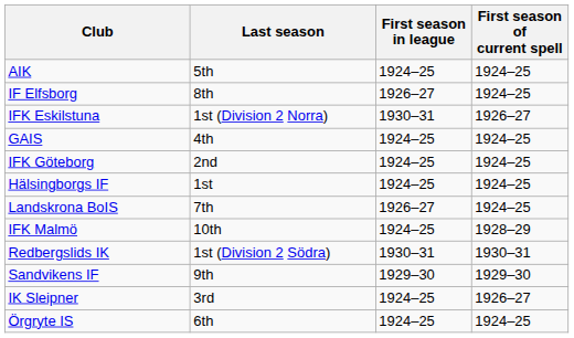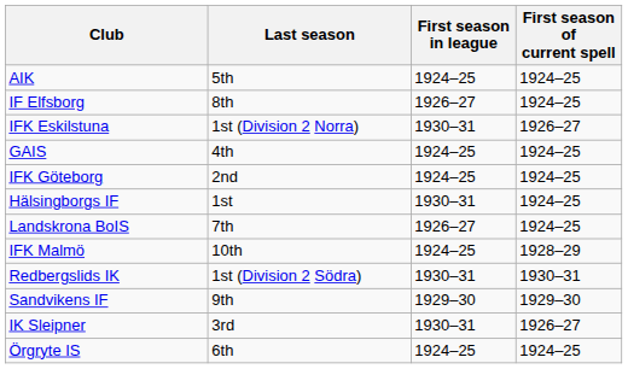 <table class="wikitable">
 <tr>
 <th style="width: 200px;">Club</th>
 <th style="width: 200px;">Last season</th>
 <th style="width: 100px;">First season<br>in league</th>
 <th style="width: 100px;">First season of<br>current spell</th>
 </tr>
 <tr>
 <td><a href='#'>AIK</a></td>
 <td>5th</td>
 <td>1924–25</td>
 <td>1924–25</td>
 </tr>
 <tr>
 <td><a href='#'>IF Elfsborg</a></td>
 <td>8th</td>
 <td>1926–27</td>
 <td>1924–25</td>
 </tr>
 <tr>
 <td><a href='#'>IFK Eskilstuna</a></td>
 <td>1st (<a href='#'>Division 2</a> <a href='#'>Norra</a>)</td>
 <td>1930–31</td>
 <td>1926–27</td>
 </tr>
 <tr>
 <td><a href='#'>GAIS</a></td>
 <td>4th</td>
 <td>1924–25</td>
 <td>1924–25</td>
 </tr>
 <tr>
 <td><a href='#'>IFK Göteborg</a></td>
 <td>2nd</td>
 <td>1924–25</td>
 <td>1924–25</td>
 </tr>
 <tr>
 <td><a href='#'>Hälsingborgs IF</a></td>
 <td>1st</td>
-<td>1924–25</td>
+<td>1930–31</td>
 <td>1924–25</td>
 </tr>
 <tr>
 <td><a href='#'>Landskrona BoIS</a></td>
 <td>7th</td>
 <td>1926–27</td>
 <td>1924–25</td>
 </tr>
 <tr>
 <td><a href='#'>IFK Malmö</a></td>
 <td>10th</td>
 <td>1924–25</td>
 <td>1928–29</td>
 </tr>
 <tr>
 <td><a href='#'>Redbergslids IK</a></td>
 <td>1st (<a href='#'>Division 2</a> <a href='#'>Södra</a>)</td>
 <td>1930–31</td>
 <td>1930–31</td>
 </tr>
 <tr>
 <td><a href='#'>Sandvikens IF</a></td>
 <td>9th</td>
 <td>1929–30</td>
 <td>1929–30</td>
 </tr>
 <tr>
 <td><a href='#'>IK Sleipner</a></td>
 <td>3rd</td>
-<td>1924–25</td>
+<td>1930–31</td>
 <td>1926–27</td>
 </tr>
 <tr>
 <td><a href='#'>Örgryte IS</a></td>
 <td>6th</td>
 <td>1924–25</td>
 <td>1924–25</td>
 </tr>
 </table>
